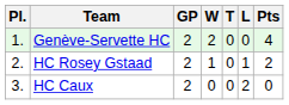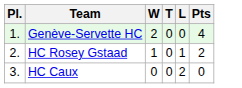 <table class="wikitable">
 <tr>
 <th>Pl.</th>
 <th>Team</th>
-<th>GP</th>
 <th>W</th>
 <th>T</th>
 <th>L</th>
 <th>Pts</th>
 </tr>
 <tr align="center " bgcolor="#e6fae6">
 <td>1.</td>
 <td align="left"><a href='#'>Genève-Servette HC</a></td>
 <td>2</td>
-<td>2</td>
 <td>0</td>
 <td>0</td>
 <td>4</td>
 </tr>
 <tr align="center "  bgcolor="#FFFFFF">
 <td>2.</td>
 <td align="left"><a href='#'>HC Rosey Gstaad</a></td>
-<td>2</td>
 <td>1</td>
 <td>0</td>
 <td>1</td>
 <td>2</td>
 </tr>
 <tr align="center " bgcolor="#FFFFFF">
 <td>3.</td>
 <td align="left"><a href='#'>HC Caux</a></td>
-<td>2</td>
 <td>0</td>
 <td>0</td>
 <td>2</td>
 <td>0</td>
 </tr>
 </table>
